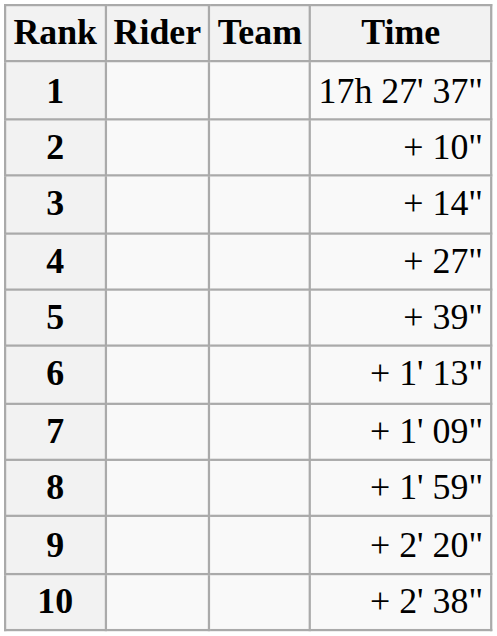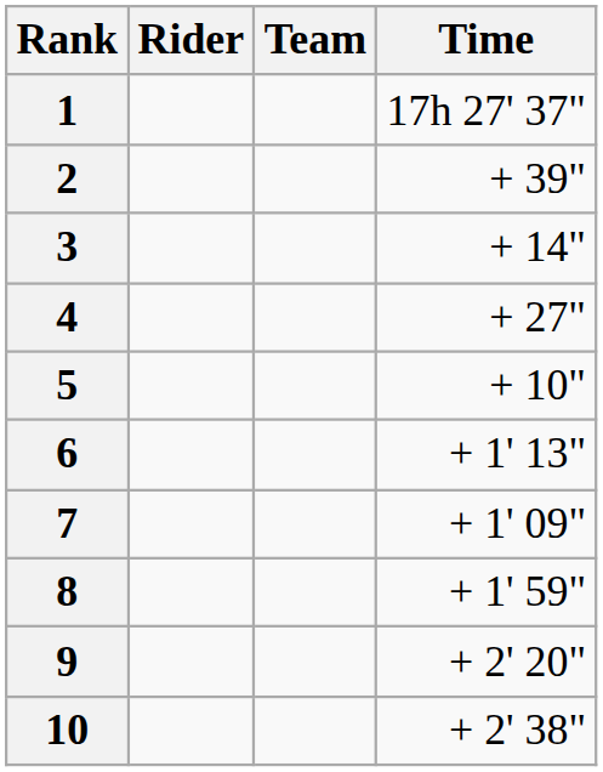 <table class="wikitable" margin-bottom:0;">
 <tr>
 <th scope="col">Rank</th>
 <th scope="col">Rider</th>
 <th scope="col">Team</th>
 <th scope="col">Time</th>
 </tr>
 <tr>
 <th scope="row">1</th>
 <td> </td>
 <td></td>
 <td align="right">17h 27' 37"</td>
 </tr>
 <tr>
 <th scope="row">2</th>
 <td></td>
 <td></td>
-<td align="right">+ 10"</td>
+<td align="right">+ 39"</td>
 </tr>
 <tr>
 <th scope="row">3</th>
 <td></td>
 <td></td>
 <td align="right">+ 14"</td>
 </tr>
 <tr>
 <th scope="row">4</th>
 <td></td>
 <td></td>
 <td align="right">+ 27"</td>
 </tr>
 <tr>
 <th scope="row">5</th>
 <td></td>
 <td></td>
-<td align="right">+ 39"</td>
+<td align="right">+ 10"</td>
 </tr>
 <tr>
 <th scope="row">6</th>
 <td></td>
 <td></td>
 <td align="right">+ 1' 13"</td>
 </tr>
 <tr>
 <th scope="row">7</th>
 <td></td>
 <td></td>
 <td align="right">+ 1' 09"</td>
 </tr>
 <tr>
 <th scope="row">8</th>
 <td></td>
 <td></td>
 <td align="right">+ 1' 59"</td>
 </tr>
 <tr>
 <th scope="row">9</th>
 <td></td>
 <td></td>
 <td align="right">+ 2' 20"</td>
 </tr>
 <tr>
 <th scope="row">10</th>
 <td></td>
 <td></td>
 <td align="right">+ 2' 38"</td>
 </tr>
 </table>
